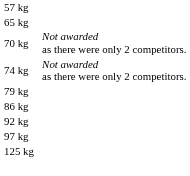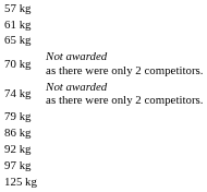 <table>
 <tr>
 <td>57 kg</td>
+<td></td>
+<td></td>
+<td></td>
+</tr>
+<tr>
+<td>61 kg</td>
 <td></td>
 <td></td>
 <td></td>
 </tr>
 <tr>
 <td rowspan=2>65 kg</td>
 <td rowspan=2></td>
 <td rowspan=2></td>
 <td></td>
 </tr>
 <tr>
 <td></td>
 </tr>
 <tr>
 <td>70 kg</td>
 <td></td>
 <td></td>
 <td><em>Not awarded</em><br><span>as there were only 2 competitors.</span></td>
 </tr>
 <tr>
 <td>74 kg</td>
 <td></td>
 <td></td>
 <td><em>Not awarded</em><br><span>as there were only 2 competitors.</span></td>
 </tr>
 <tr>
 <td rowspan=2>79 kg</td>
 <td rowspan=2></td>
 <td rowspan=2></td>
 <td></td>
 </tr>
 <tr>
 <td></td>
 </tr>
 <tr>
 <td rowspan=2>86 kg</td>
 <td rowspan=2></td>
 <td rowspan=2></td>
 <td></td>
 </tr>
 <tr>
 <td></td>
 </tr>
 <tr>
 <td rowspan=2>92 kg</td>
 <td rowspan=2></td>
 <td rowspan=2></td>
 <td></td>
 </tr>
 <tr>
 <td></td>
 </tr>
 <tr>
 <td rowspan=2>97 kg</td>
 <td rowspan=2></td>
 <td rowspan=2></td>
 <td></td>
 </tr>
 <tr>
 <td></td>
 </tr>
 <tr>
 <td rowspan=2>125 kg</td>
 <td rowspan=2></td>
 <td rowspan=2></td>
 <td></td>
 </tr>
 <tr>
 <td></td>
 </tr>
 </table>
